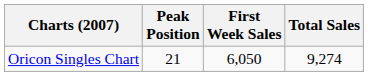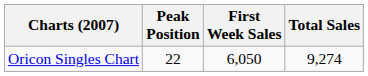 <table class="wikitable sortable">
 <tr>
 <th>Charts (2007)</th>
 <th>Peak<br>Position</th>
 <th>First<br>Week Sales</th>
 <th>Total Sales</th>
 </tr>
 <tr>
 <td><a href='#'>Oricon Singles Chart</a></td>
-<td align="center">21</td>
+<td align="center">22</td>
 <td align="center">6,050 </td>
 <td align="center">9,274</td>
 </tr>
 </table>
